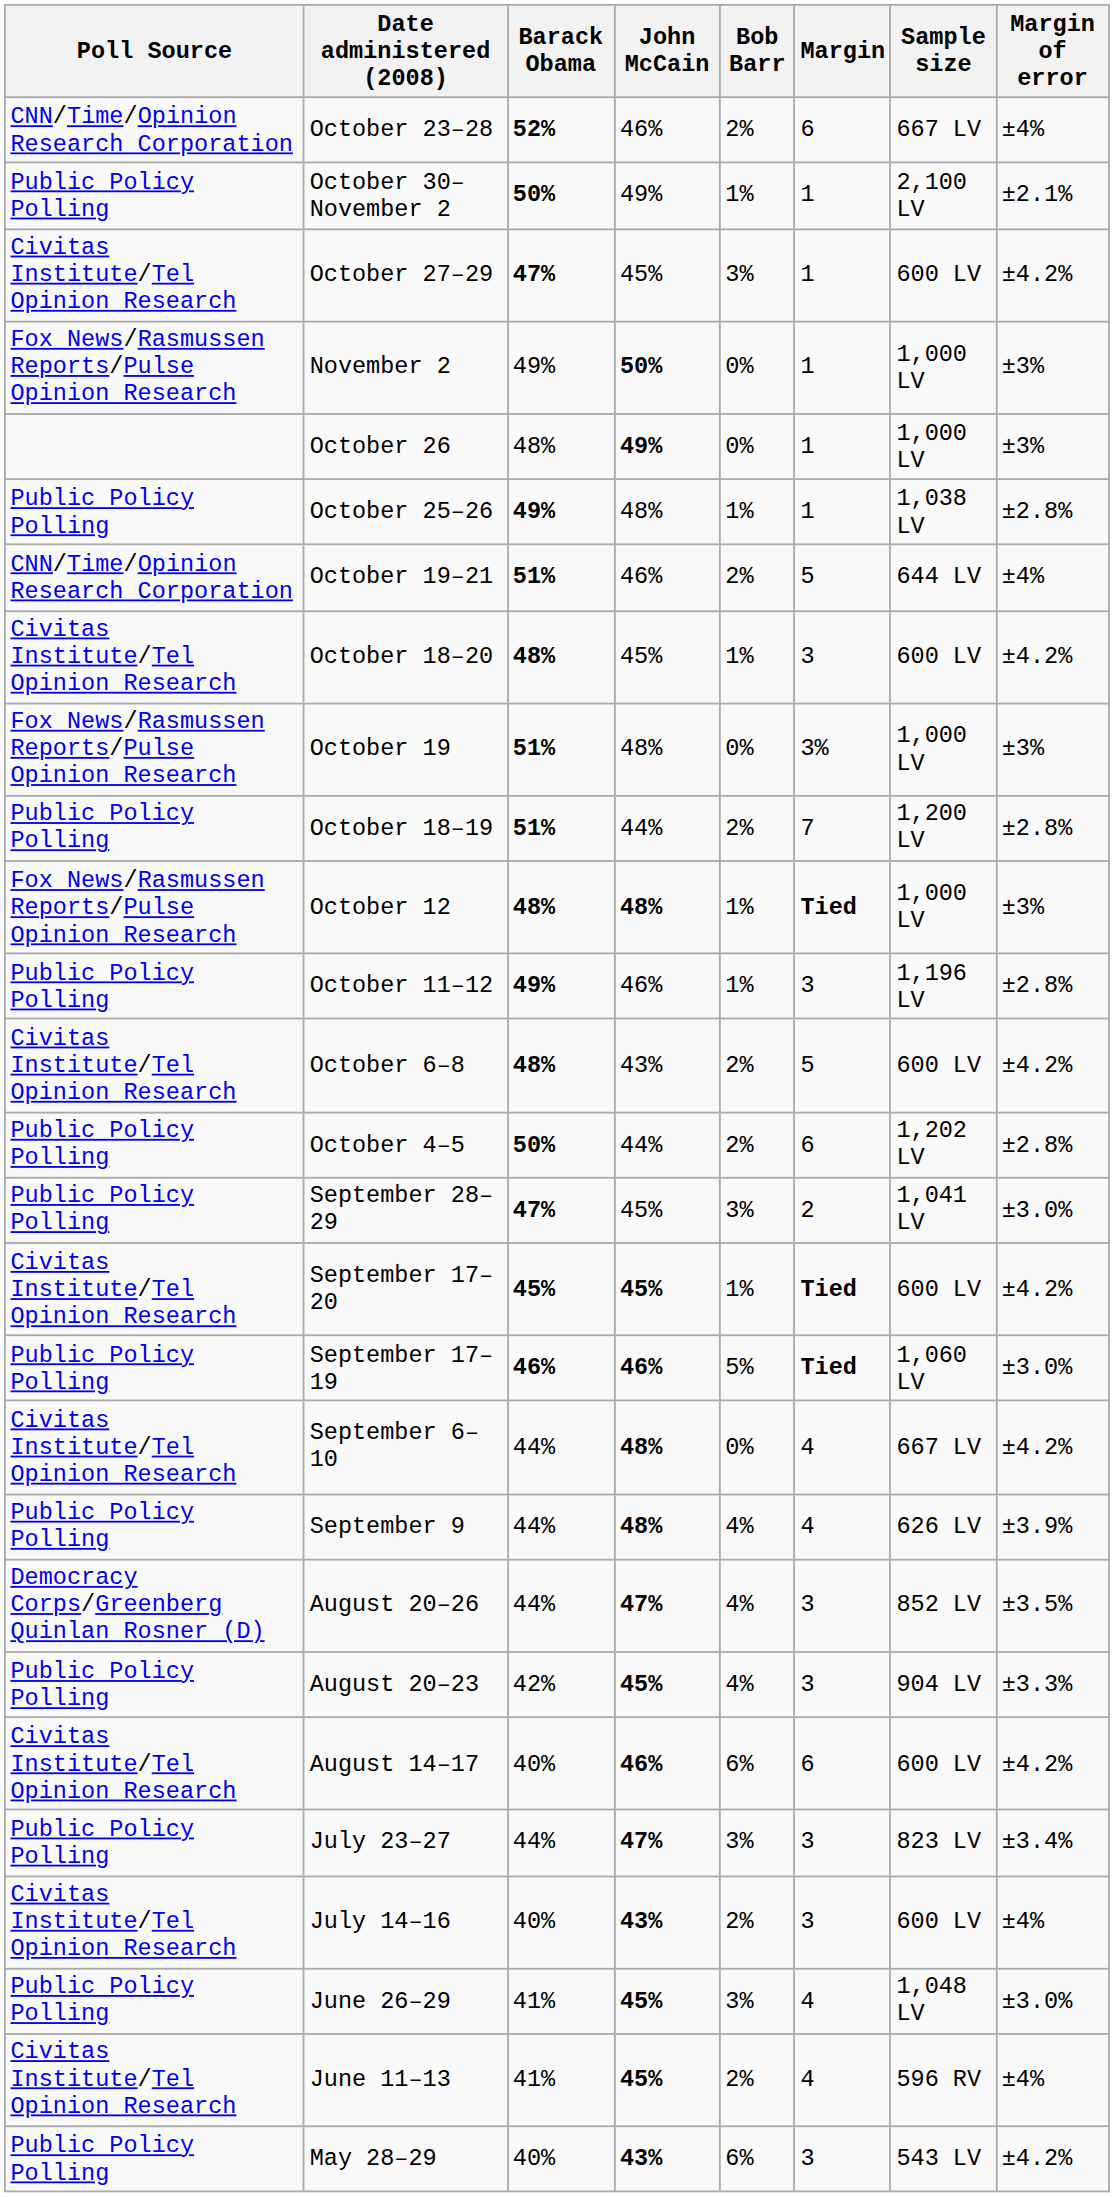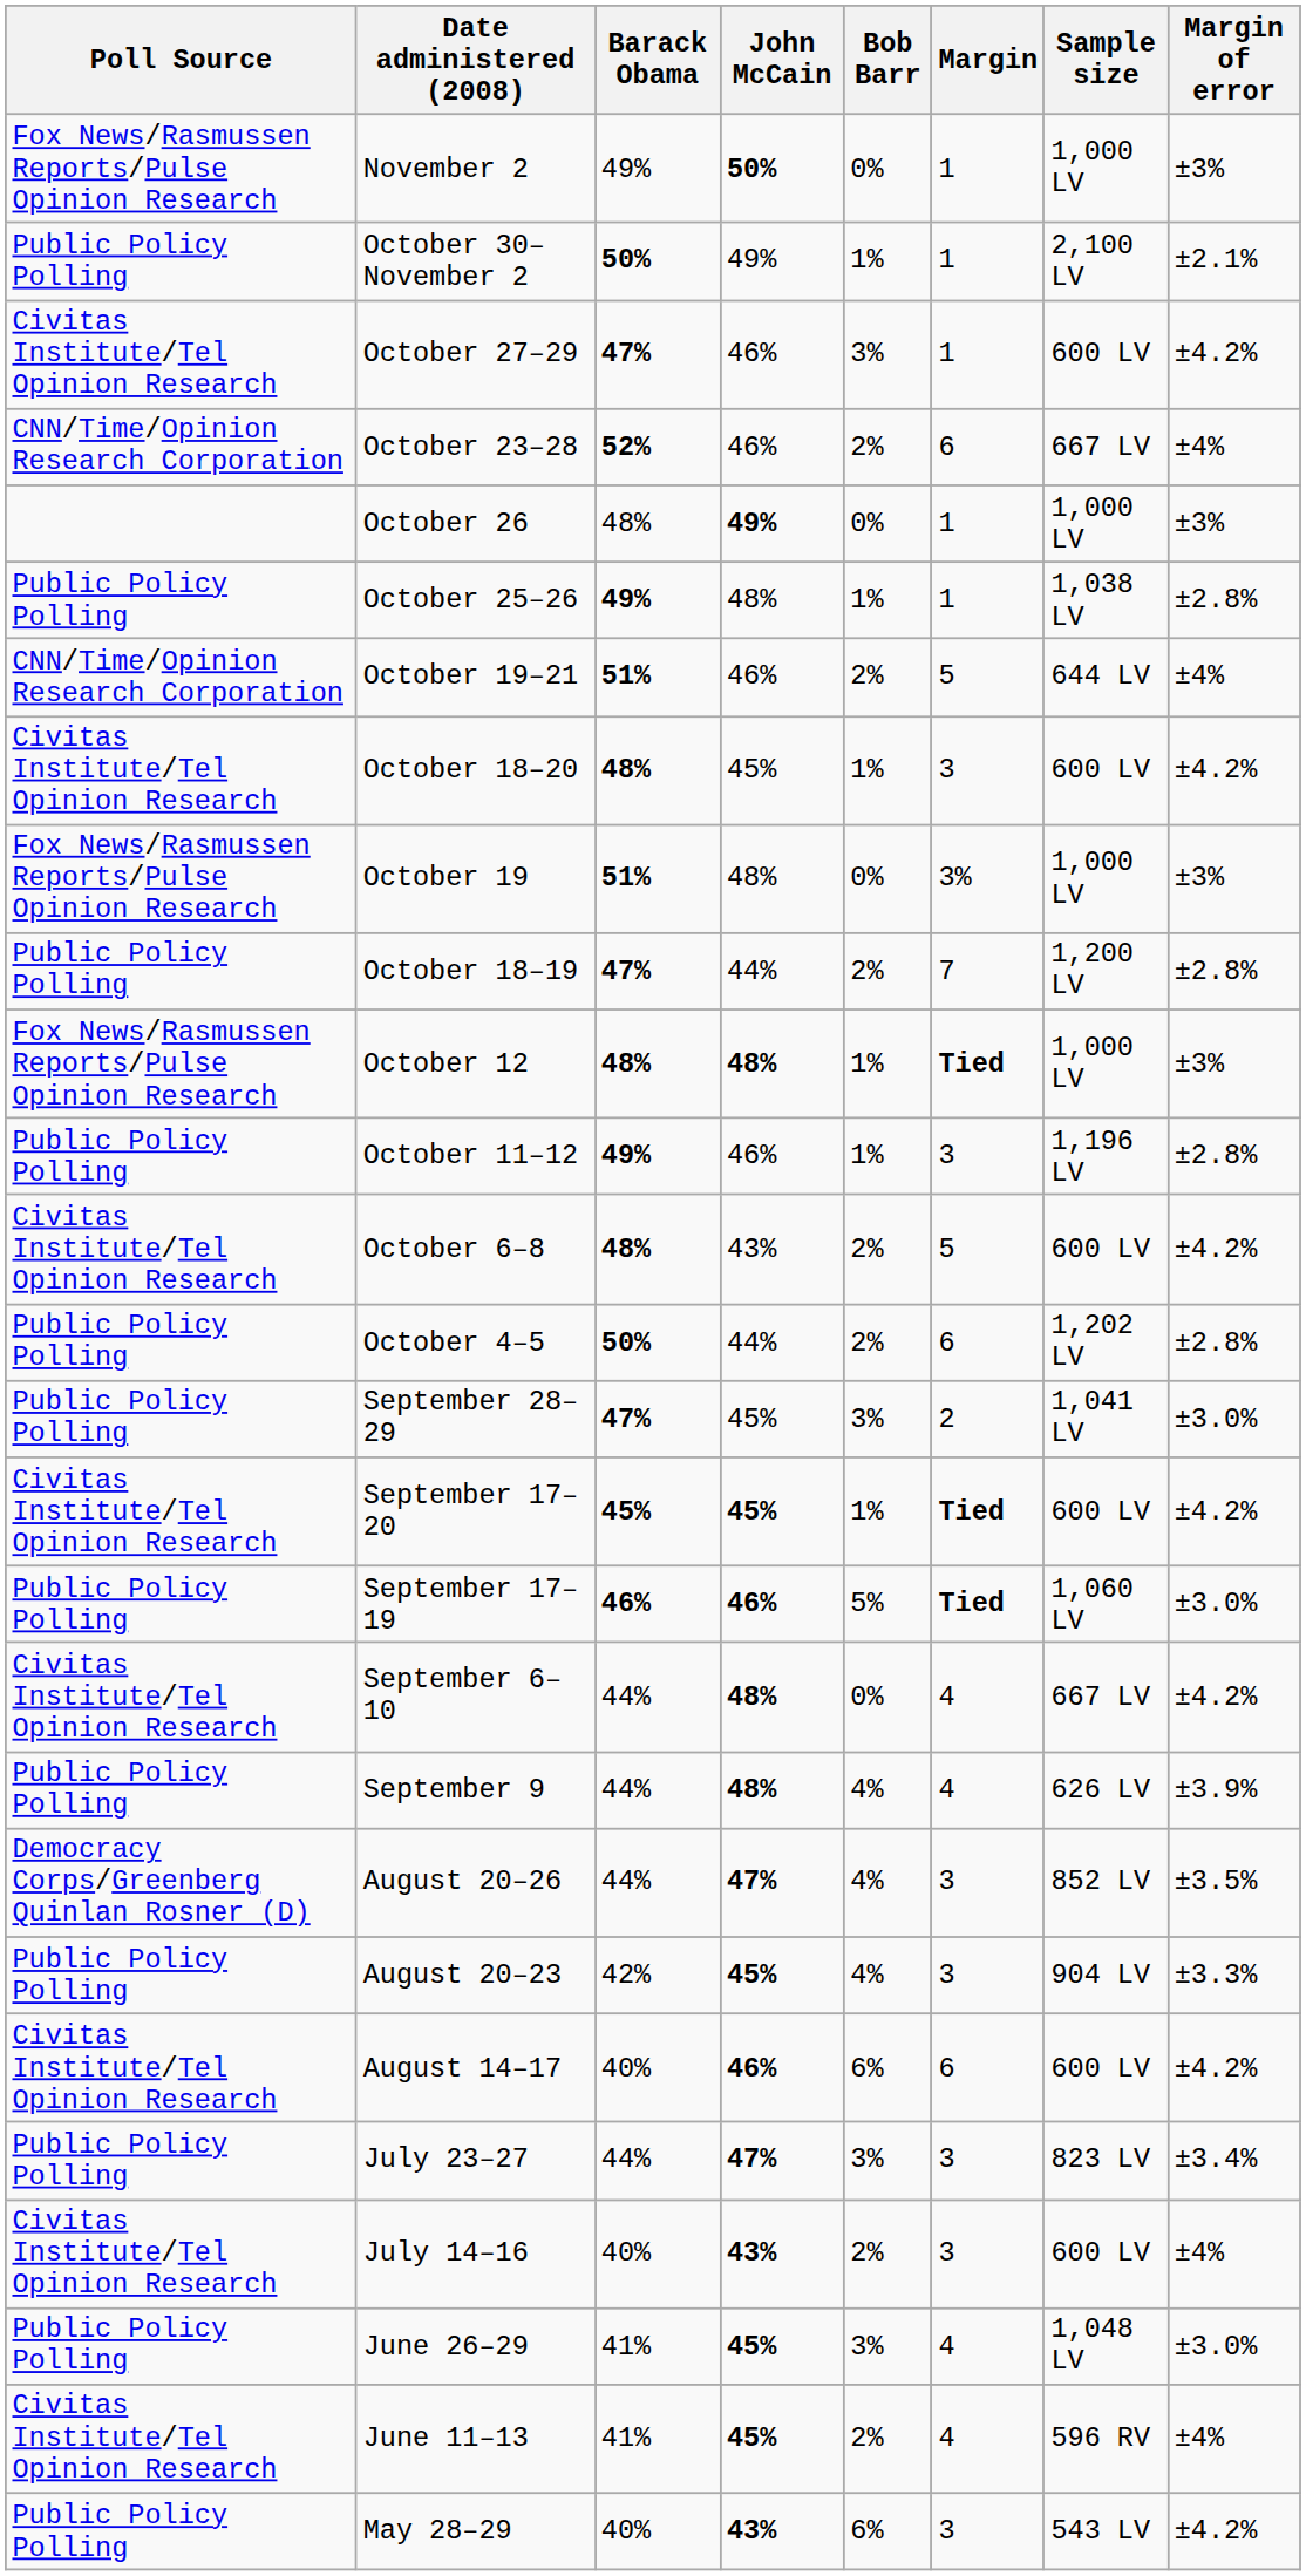 <table class="wikitable collapsible">
 <tr>
 <th>Poll Source</th>
 <th>Date administered (2008)</th>
 <th>Barack Obama</th>
 <th>John McCain</th>
 <th>Bob Barr</th>
 <th>Margin</th>
 <th>Sample size</th>
 <th>Margin of error</th>
 </tr>
 <tr>
-<td><a href='#'>CNN</a>/<a href='#'>Time</a>/<a href='#'>Opinion Research Corporation</a></td>
-<td>October 23–28</td>
-<td><strong>52%</strong></td>
-<td>46%</td>
-<td>2%</td>
-<td>6</td>
-<td>667 LV</td>
-<td>±4%</td>
+<td><a href='#'>Fox News</a>/<a href='#'>Rasmussen Reports</a>/<a href='#'>Pulse Opinion Research</a></td>
+<td>November 2</td>
+<td>49%</td>
+<td><strong>50%</strong></td>
+<td>0%</td>
+<td>1</td>
+<td>1,000 LV</td>
+<td>±3%</td>
 </tr>
 <tr>
 <td><a href='#'>Public Policy Polling</a></td>
 <td>October 30–November 2</td>
 <td><strong>50%</strong></td>
 <td>49%</td>
 <td>1%</td>
 <td>1</td>
 <td>2,100 LV</td>
 <td>±2.1%</td>
 </tr>
 <tr>
 <td><a href='#'>Civitas Institute</a>/<a href='#'>Tel Opinion Research</a></td>
 <td>October 27–29</td>
 <td><strong>47%</strong></td>
-<td>45%</td>
+<td>46%</td>
 <td>3%</td>
 <td>1</td>
 <td>600 LV</td>
 <td>±4.2%</td>
 </tr>
 <tr>
-<td><a href='#'>Fox News</a>/<a href='#'>Rasmussen Reports</a>/<a href='#'>Pulse Opinion Research</a></td>
-<td>November 2</td>
-<td>49%</td>
-<td><strong>50%</strong></td>
-<td>0%</td>
-<td>1</td>
-<td>1,000 LV</td>
-<td>±3%</td>
+<td><a href='#'>CNN</a>/<a href='#'>Time</a>/<a href='#'>Opinion Research Corporation</a></td>
+<td>October 23–28</td>
+<td><strong>52%</strong></td>
+<td>46%</td>
+<td>2%</td>
+<td>6</td>
+<td>667 LV</td>
+<td>±4%</td>
 </tr>
 <tr>
 <td></td>
 <td>October 26</td>
 <td>48%</td>
 <td><strong>49%</strong></td>
 <td>0%</td>
 <td>1</td>
 <td>1,000 LV</td>
 <td>±3%</td>
 </tr>
 <tr>
 <td><a href='#'>Public Policy Polling</a></td>
 <td>October 25–26</td>
 <td><strong>49%</strong></td>
 <td>48%</td>
 <td>1%</td>
 <td>1</td>
 <td>1,038 LV</td>
 <td>±2.8%</td>
 </tr>
 <tr>
 <td><a href='#'>CNN</a>/<a href='#'>Time</a>/<a href='#'>Opinion Research Corporation</a></td>
 <td>October 19–21</td>
 <td><strong>51%</strong></td>
 <td>46%</td>
 <td>2%</td>
 <td>5</td>
 <td>644 LV</td>
 <td>±4%</td>
 </tr>
 <tr>
 <td><a href='#'>Civitas Institute</a>/<a href='#'>Tel Opinion Research</a></td>
 <td>October 18–20</td>
 <td><strong>48%</strong></td>
 <td>45%</td>
 <td>1%</td>
 <td>3</td>
 <td>600 LV</td>
 <td>±4.2%</td>
 </tr>
 <tr>
 <td><a href='#'>Fox News</a>/<a href='#'>Rasmussen Reports</a>/<a href='#'>Pulse Opinion Research</a></td>
 <td>October 19</td>
 <td><strong>51%</strong></td>
 <td>48%</td>
 <td>0%</td>
 <td>3%</td>
 <td>1,000 LV</td>
 <td>±3%</td>
 </tr>
 <tr>
 <td><a href='#'>Public Policy Polling</a></td>
 <td>October 18–19</td>
-<td><strong>51%</strong></td>
+<td><strong>47%</strong></td>
 <td>44%</td>
 <td>2%</td>
 <td>7</td>
 <td>1,200 LV</td>
 <td>±2.8%</td>
 </tr>
 <tr>
 <td><a href='#'>Fox News</a>/<a href='#'>Rasmussen Reports</a>/<a href='#'>Pulse Opinion Research</a></td>
 <td>October 12</td>
 <td><strong>48%</strong></td>
 <td><strong>48%</strong></td>
 <td>1%</td>
 <td><strong>Tied</strong></td>
 <td>1,000 LV</td>
 <td>±3%</td>
 </tr>
 <tr>
 <td><a href='#'>Public Policy Polling</a></td>
 <td>October 11–12</td>
 <td><strong>49%</strong></td>
 <td>46%</td>
 <td>1%</td>
 <td>3</td>
 <td>1,196 LV</td>
 <td>±2.8%</td>
 </tr>
 <tr>
 <td><a href='#'>Civitas Institute</a>/<a href='#'>Tel Opinion Research</a></td>
 <td>October 6–8</td>
 <td><strong>48%</strong></td>
 <td>43%</td>
 <td>2%</td>
 <td>5</td>
 <td>600 LV</td>
 <td>±4.2%</td>
 </tr>
 <tr>
 <td><a href='#'>Public Policy Polling</a></td>
 <td>October 4–5</td>
 <td><strong>50%</strong></td>
 <td>44%</td>
 <td>2%</td>
 <td>6</td>
 <td>1,202 LV</td>
 <td>±2.8%</td>
 </tr>
 <tr>
 <td><a href='#'>Public Policy Polling</a></td>
 <td>September 28–29</td>
 <td><strong>47%</strong></td>
 <td>45%</td>
 <td>3%</td>
 <td>2</td>
 <td>1,041 LV</td>
 <td>±3.0%</td>
 </tr>
 <tr>
 <td><a href='#'>Civitas Institute</a>/<a href='#'>Tel Opinion Research</a></td>
 <td>September 17–20</td>
 <td><strong>45%</strong></td>
 <td><strong>45%</strong></td>
 <td>1%</td>
 <td><strong>Tied</strong></td>
 <td>600 LV</td>
 <td>±4.2%</td>
 </tr>
 <tr>
 <td><a href='#'>Public Policy Polling</a></td>
 <td>September 17–19</td>
 <td><strong>46%</strong></td>
 <td><strong>46%</strong></td>
 <td>5%</td>
 <td><strong>Tied</strong></td>
 <td>1,060 LV</td>
 <td>±3.0%</td>
 </tr>
 <tr>
 <td><a href='#'>Civitas Institute</a>/<a href='#'>Tel Opinion Research</a></td>
 <td>September 6–10</td>
 <td>44%</td>
 <td><strong>48%</strong></td>
 <td>0%</td>
 <td>4</td>
 <td>667 LV</td>
 <td>±4.2%</td>
 </tr>
 <tr>
 <td><a href='#'>Public Policy Polling</a></td>
 <td>September 9</td>
 <td>44%</td>
 <td><strong>48%</strong></td>
 <td>4%</td>
 <td>4</td>
 <td>626 LV</td>
 <td>±3.9%</td>
 </tr>
 <tr>
 <td><a href='#'>Democracy Corps</a>/<a href='#'>Greenberg Quinlan Rosner (D)</a></td>
 <td>August 20–26</td>
 <td>44%</td>
 <td><strong>47%</strong></td>
 <td>4%</td>
 <td>3</td>
 <td>852 LV</td>
 <td>±3.5%</td>
 </tr>
 <tr>
 <td><a href='#'>Public Policy Polling</a></td>
 <td>August 20–23</td>
 <td>42%</td>
 <td><strong>45%</strong></td>
 <td>4%</td>
 <td>3</td>
 <td>904 LV</td>
 <td>±3.3%</td>
 </tr>
 <tr>
 <td><a href='#'>Civitas Institute</a>/<a href='#'>Tel Opinion Research</a></td>
 <td>August 14–17</td>
 <td>40%</td>
 <td><strong>46%</strong></td>
 <td>6%</td>
 <td>6</td>
 <td>600 LV</td>
 <td>±4.2%</td>
 </tr>
 <tr>
 <td><a href='#'>Public Policy Polling</a></td>
 <td>July 23–27</td>
 <td>44%</td>
 <td><strong>47%</strong></td>
 <td>3%</td>
 <td>3</td>
 <td>823 LV</td>
 <td>±3.4%</td>
 </tr>
 <tr>
 <td><a href='#'>Civitas Institute</a>/<a href='#'>Tel Opinion Research</a></td>
 <td>July 14–16</td>
 <td>40%</td>
 <td><strong>43%</strong></td>
 <td>2%</td>
 <td>3</td>
 <td>600 LV</td>
 <td>±4%</td>
 </tr>
 <tr>
 <td><a href='#'>Public Policy Polling</a></td>
 <td>June 26–29</td>
 <td>41%</td>
 <td><strong>45%</strong></td>
 <td>3%</td>
 <td>4</td>
 <td>1,048 LV</td>
 <td>±3.0%</td>
 </tr>
 <tr>
 <td><a href='#'>Civitas Institute</a>/<a href='#'>Tel Opinion Research</a></td>
 <td>June 11–13</td>
 <td>41%</td>
 <td><strong>45%</strong></td>
 <td>2%</td>
 <td>4</td>
 <td>596 RV</td>
 <td>±4%</td>
 </tr>
 <tr>
 <td><a href='#'>Public Policy Polling</a></td>
 <td>May 28–29</td>
 <td>40%</td>
 <td><strong>43%</strong></td>
 <td>6%</td>
 <td>3</td>
 <td>543 LV</td>
 <td>±4.2%</td>
 </tr>
 </table>
